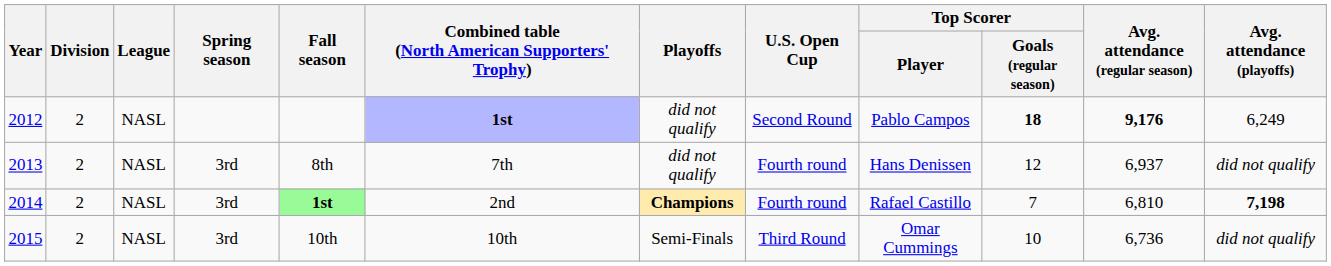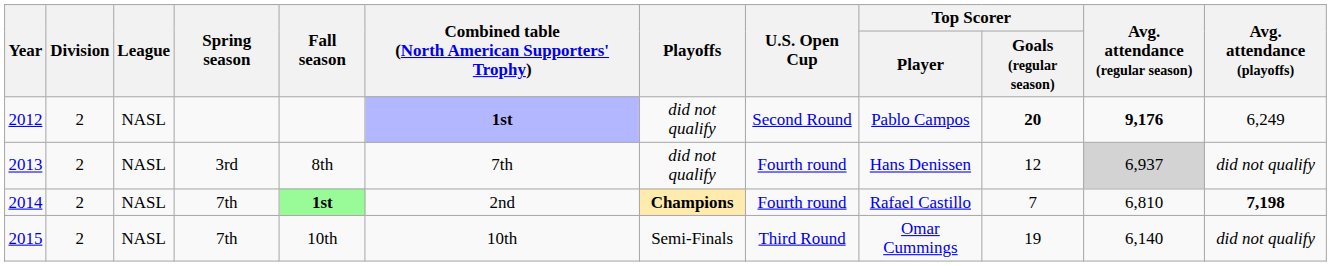 <table class="wikitable" style="text-align:center;">
 <tr>
 <th scope="col" rowspan="2">Year</th>
 <th scope="col" rowspan="2">Division</th>
 <th scope="col" rowspan="2">League</th>
 <th scope="col" rowspan=2 class="unsortable">Spring season</th>
 <th scope="col" rowspan=2 class="unsortable">Fall season</th>
 <th scope="col" rowspan=2 class="unsortable">Combined table<br> (<a href='#'>North American Supporters' Trophy</a>)</th>
 <th scope="col" rowspan=2 class="unsortable">Playoffs</th>
 <th scope="col" rowspan=2 class="unsortable">U.S. Open Cup</th>
 <th scope="col" colspan=2 class="unsortable">Top Scorer</th>
 <th scope="col" rowspan=2 class="unsortable">Avg. attendance<br> <small>(regular season)</small></th>
 <th scope="col" rowspan=2 class="unsortable">Avg. attendance<br> <small>(playoffs)</small></th>
 </tr>
 <tr>
 <th class="unsortable">Player</th>
 <th class="unsortable">Goals<br><small>(regular season)</small></th>
 </tr>
 <tr>
 <td><a href='#'>2012</a></td>
 <td>2</td>
 <td>NASL</td>
 <td></td>
 <td></td>
 <td style="background:#b3b7ff;"><strong>1st</strong></td>
 <td><em>did not qualify</em></td>
 <td><a href='#'>Second Round</a></td>
 <td> <a href='#'>Pablo Campos</a></td>
-<td><strong>18</strong></td>
+<td><strong>20</strong></td>
 <td><strong>9,176</strong></td>
 <td>6,249</td>
 </tr>
 <tr>
 <td><a href='#'>2013</a></td>
 <td>2</td>
 <td>NASL</td>
 <td>3rd</td>
 <td>8th</td>
 <td>7th</td>
 <td><em>did not qualify</em></td>
 <td><a href='#'>Fourth round</a></td>
 <td> <a href='#'>Hans Denissen</a></td>
 <td>12</td>
-<td>6,937</td>
+<td style="background: lightgrey;">6,937</td>
 <td><em>did not qualify</em></td>
 </tr>
 <tr>
 <td><a href='#'>2014</a></td>
 <td>2</td>
 <td>NASL</td>
-<td>3rd</td>
+<td>7th</td>
 <td style="background:#98fb98;"><strong>1st</strong></td>
 <td>2nd</td>
 <td style="background:#ffebad;"><strong>Champions</strong></td>
 <td><a href='#'>Fourth round</a></td>
 <td> <a href='#'>Rafael Castillo</a></td>
 <td>7</td>
 <td>6,810</td>
 <td><strong>7,198</strong></td>
 </tr>
 <tr>
 <td><a href='#'>2015</a></td>
 <td>2</td>
 <td>NASL</td>
-<td>3rd</td>
+<td>7th</td>
 <td>10th</td>
 <td>10th</td>
 <td>Semi-Finals</td>
 <td><a href='#'>Third Round</a></td>
 <td> <a href='#'>Omar Cummings</a></td>
-<td>10</td>
-<td>6,736</td>
+<td>19</td>
+<td>6,140</td>
 <td><em>did not qualify</em></td>
 </tr>
 </table>
